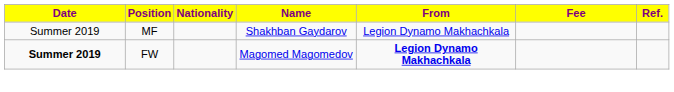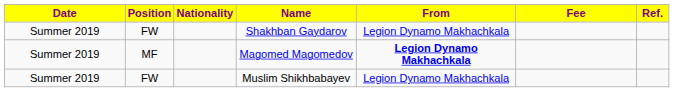 <table class="wikitable"  style="text-align:center; font-size:90%; ">
 <tr>
 <th style="background:#ffff00; color:purple; width:150px;">Date</th>
 <th style="background:#ffff00; color:purple; width:55px;">Position</th>
 <th style="background:#ffff00; color:purple; width:55px;">Nationality</th>
 <th style="background:#ffff00; color:purple; width:150px;">Name</th>
 <th style="background:#ffff00; color:purple; width:200px;">From</th>
 <th style="background:#ffff00; color:purple; width:150px;">Fee</th>
 <th style="background:#ffff00; color:purple; width:35px;">Ref.</th>
 </tr>
 <tr>
 <td>Summer 2019</td>
-<td>MF</td>
+<td>FW</td>
 <td></td>
 <td><a href='#'>Shakhban Gaydarov</a></td>
 <td><a href='#'>Legion Dynamo Makhachkala</a></td>
 <td></td>
 <td></td>
 </tr>
 <tr>
-<td><strong>Summer 2019</strong></td>
-<td>FW</td>
+<td>Summer 2019</td>
+<td>MF</td>
 <td></td>
 <td><a href='#'>Magomed Magomedov</a></td>
 <td><strong><a href='#'>Legion Dynamo Makhachkala</a></strong></td>
 <td></td>
 <td></td>
 </tr>
+<tr>
+<td>Summer 2019</td>
+<td>FW</td>
+<td></td>
+<td>Muslim Shikhbabayev</td>
+<td><a href='#'>Legion Dynamo Makhachkala</a></td>
+<td></td>
+<td></td>
+</tr>
 </table>
